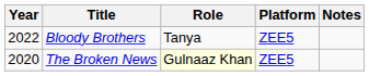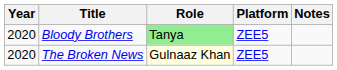 <table class="wikitable sortable">
 <tr>
 <th>Year</th>
 <th>Title</th>
 <th>Role</th>
 <th>Platform</th>
 <th>Notes</th>
 </tr>
 <tr>
-<td>2022</td>
+<td>2020</td>
 <td><em><a href='#'>Bloody Brothers</a></em></td>
-<td>Tanya</td>
+<td style="background: lightgreen;">Tanya</td>
 <td><a href='#'>ZEE5</a></td>
 <td></td>
 </tr>
 <tr>
 <td>2020</td>
 <td><em><a href='#'>The Broken News</a></em></td>
 <td style="background: lightyellow;">Gulnaaz Khan</td>
 <td><a href='#'>ZEE5</a></td>
 <td></td>
 </tr>
 </table>
